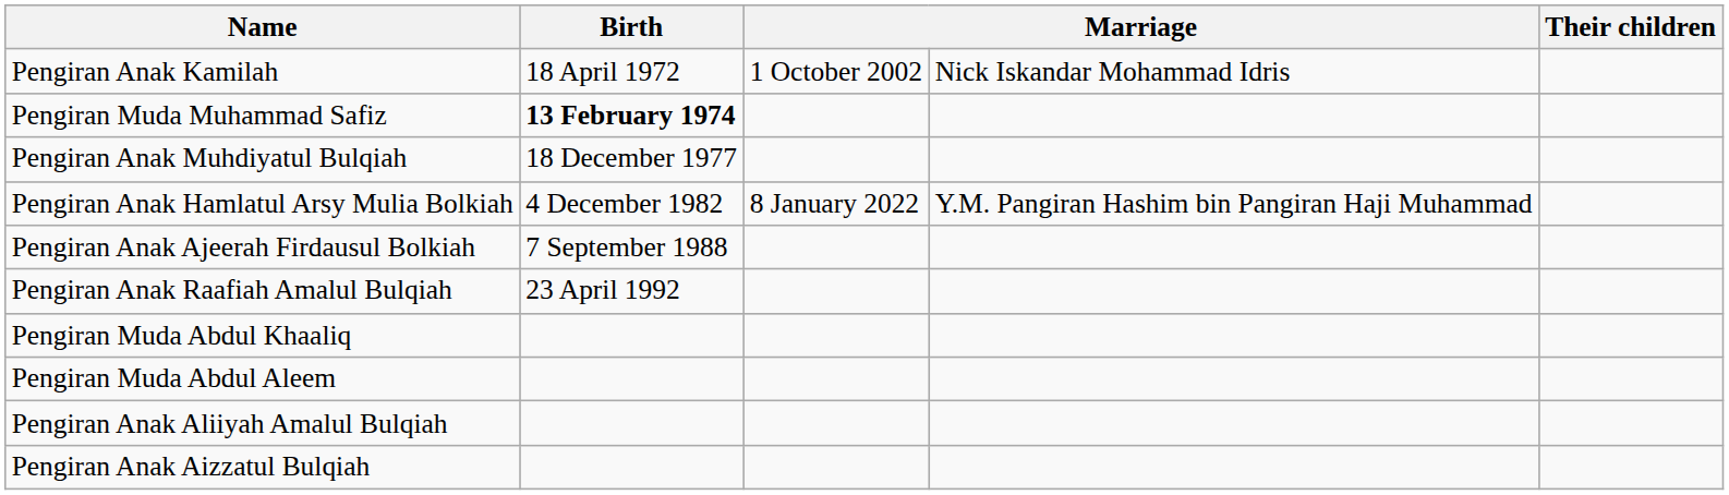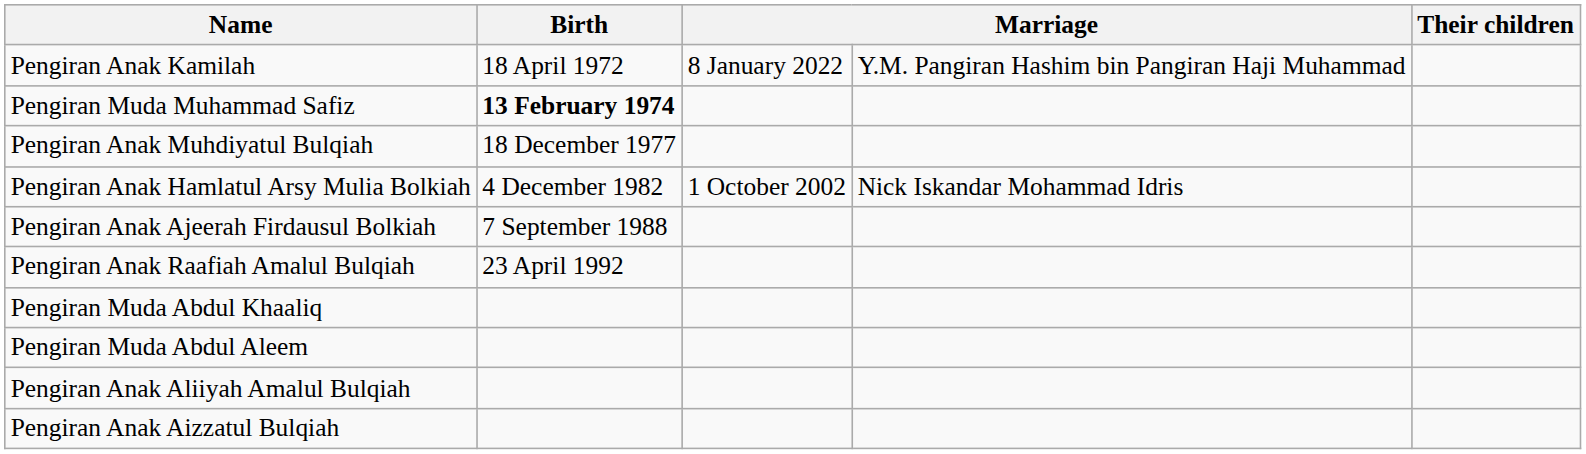 <table class="wikitable">
 <tr>
 <th>Name</th>
 <th>Birth</th>
 <th colspan="2">Marriage</th>
 <th>Their children</th>
 </tr>
 <tr>
 <td>Pengiran Anak Kamilah</td>
 <td>18 April 1972</td>
-<td>1 October  2002</td>
-<td>Nick Iskandar Mohammad Idris</td>
+<td>8 January 2022</td>
+<td>Y.M. Pangiran Hashim bin Pangiran Haji Muhammad</td>
 <td></td>
 </tr>
 <tr>
 <td>Pengiran Muda Muhammad Safiz</td>
 <td><strong>13 February 1974</strong></td>
 <td></td>
 <td></td>
 <td></td>
 </tr>
 <tr>
 <td>Pengiran Anak Muhdiyatul Bulqiah</td>
 <td>18 December 1977</td>
 <td></td>
 <td></td>
 <td></td>
 </tr>
 <tr>
 <td>Pengiran Anak Hamlatul Arsy Mulia Bolkiah</td>
 <td>4 December 1982</td>
-<td>8 January 2022</td>
-<td>Y.M. Pangiran Hashim bin Pangiran Haji Muhammad</td>
+<td>1 October  2002</td>
+<td>Nick Iskandar Mohammad Idris</td>
 <td></td>
 </tr>
 <tr>
 <td>Pengiran Anak Ajeerah Firdausul Bolkiah</td>
 <td>7 September 1988</td>
 <td></td>
 <td></td>
 <td></td>
 </tr>
 <tr>
 <td>Pengiran Anak Raafiah Amalul Bulqiah</td>
 <td>23 April 1992</td>
 <td></td>
 <td></td>
 <td></td>
 </tr>
 <tr>
 <td>Pengiran Muda Abdul Khaaliq</td>
 <td></td>
 <td></td>
 <td></td>
 <td></td>
 </tr>
 <tr>
 <td>Pengiran Muda Abdul Aleem</td>
 <td></td>
 <td></td>
 <td></td>
 <td></td>
 </tr>
 <tr>
 <td>Pengiran Anak Aliiyah Amalul Bulqiah</td>
 <td></td>
 <td></td>
 <td></td>
 <td></td>
 </tr>
 <tr>
 <td>Pengiran Anak Aizzatul Bulqiah</td>
 <td></td>
 <td></td>
 <td></td>
 <td></td>
 </tr>
 </table>
